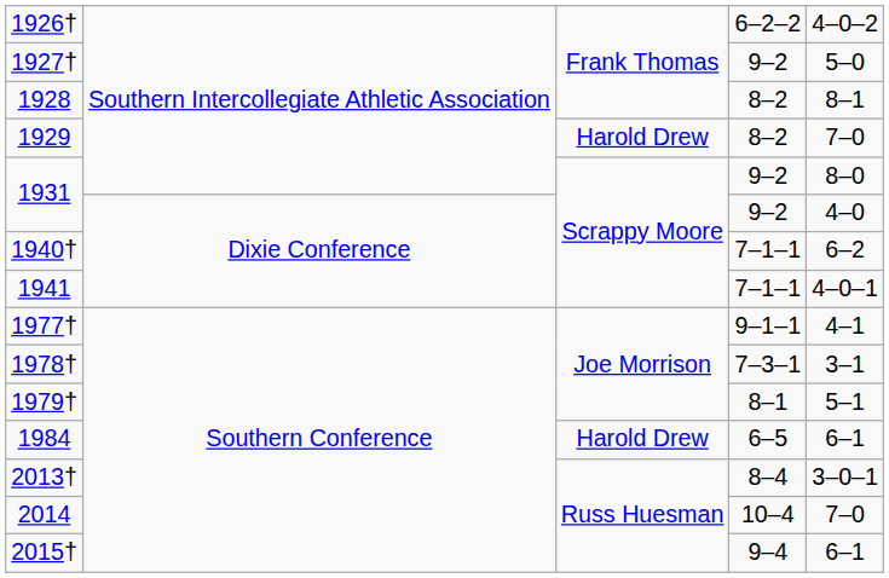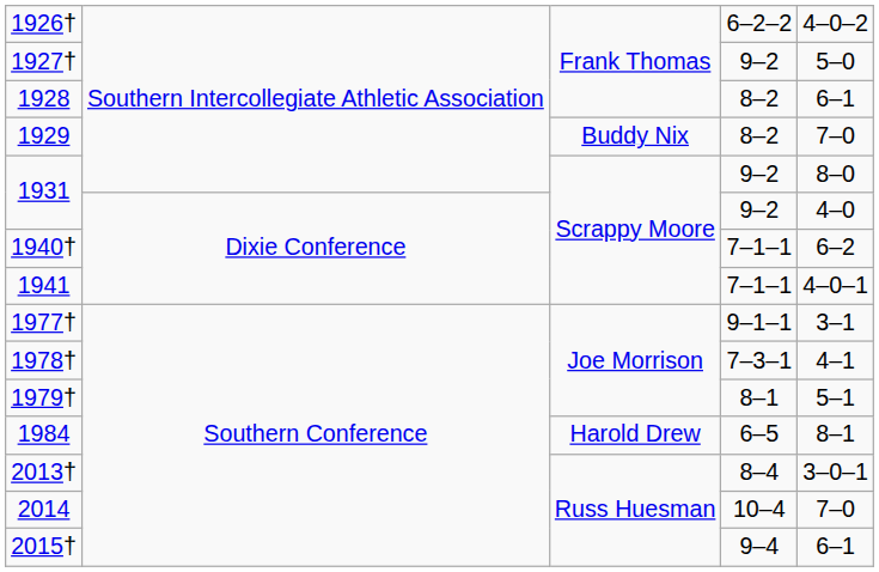 <table class="wikitable" style="text-align:center">
 <tr>
 <td><a href='#'>1926</a>†</td>
 <td rowspan="5"><a href='#'>Southern Intercollegiate Athletic Association</a></td>
 <td rowspan="3"><a href='#'>Frank Thomas</a></td>
 <td>6–2–2</td>
 <td>4–0–2</td>
 </tr>
 <tr align="center">
 <td><a href='#'>1927</a>†</td>
 <td>9–2</td>
 <td>5–0</td>
 </tr>
 <tr align="center">
 <td><a href='#'>1928</a></td>
 <td>8–2</td>
-<td>8–1</td>
+<td>6–1</td>
 </tr>
 <tr align="center">
 <td><a href='#'>1929</a></td>
-<td><a href='#'>Harold Drew</a></td>
+<td><a href='#'>Buddy Nix</a></td>
 <td>8–2</td>
 <td>7–0</td>
 </tr>
 <tr align="center">
 <td rowspan="2"><a href='#'>1931</a></td>
 <td rowspan="4"><a href='#'>Scrappy Moore</a></td>
 <td>9–2</td>
 <td>8–0</td>
 </tr>
 <tr align="center">
 <td rowspan="3"><a href='#'>Dixie Conference</a></td>
 <td>9–2</td>
 <td>4–0</td>
 </tr>
 <tr align="center">
 <td><a href='#'>1940</a>†</td>
 <td>7–1–1</td>
 <td>6–2</td>
 </tr>
 <tr align="center">
 <td><a href='#'>1941</a></td>
 <td>7–1–1</td>
 <td>4–0–1</td>
 </tr>
 <tr align="center">
 <td><a href='#'>1977</a>†</td>
 <td rowspan="7"><a href='#'>Southern Conference</a></td>
 <td rowspan="3"><a href='#'>Joe Morrison</a></td>
 <td>9–1–1</td>
-<td>4–1</td>
+<td>3–1</td>
 </tr>
 <tr align="center">
 <td><a href='#'>1978</a>†</td>
 <td>7–3–1</td>
-<td>3–1</td>
+<td>4–1</td>
 </tr>
 <tr align="center">
 <td><a href='#'>1979</a>†</td>
 <td>8–1</td>
 <td>5–1</td>
 </tr>
 <tr align="center">
 <td><a href='#'>1984</a></td>
 <td><a href='#'>Harold Drew</a></td>
 <td>6–5</td>
-<td>6–1</td>
+<td>8–1</td>
 </tr>
 <tr align="center">
 <td><a href='#'>2013</a>†</td>
 <td rowspan="3"><a href='#'>Russ Huesman</a></td>
 <td>8–4</td>
 <td>3–0–1</td>
 </tr>
 <tr align="center">
 <td><a href='#'>2014</a></td>
 <td>10–4</td>
 <td>7–0</td>
 </tr>
 <tr align="center">
 <td><a href='#'>2015</a>†</td>
 <td>9–4</td>
 <td>6–1</td>
 </tr>
 </table>
